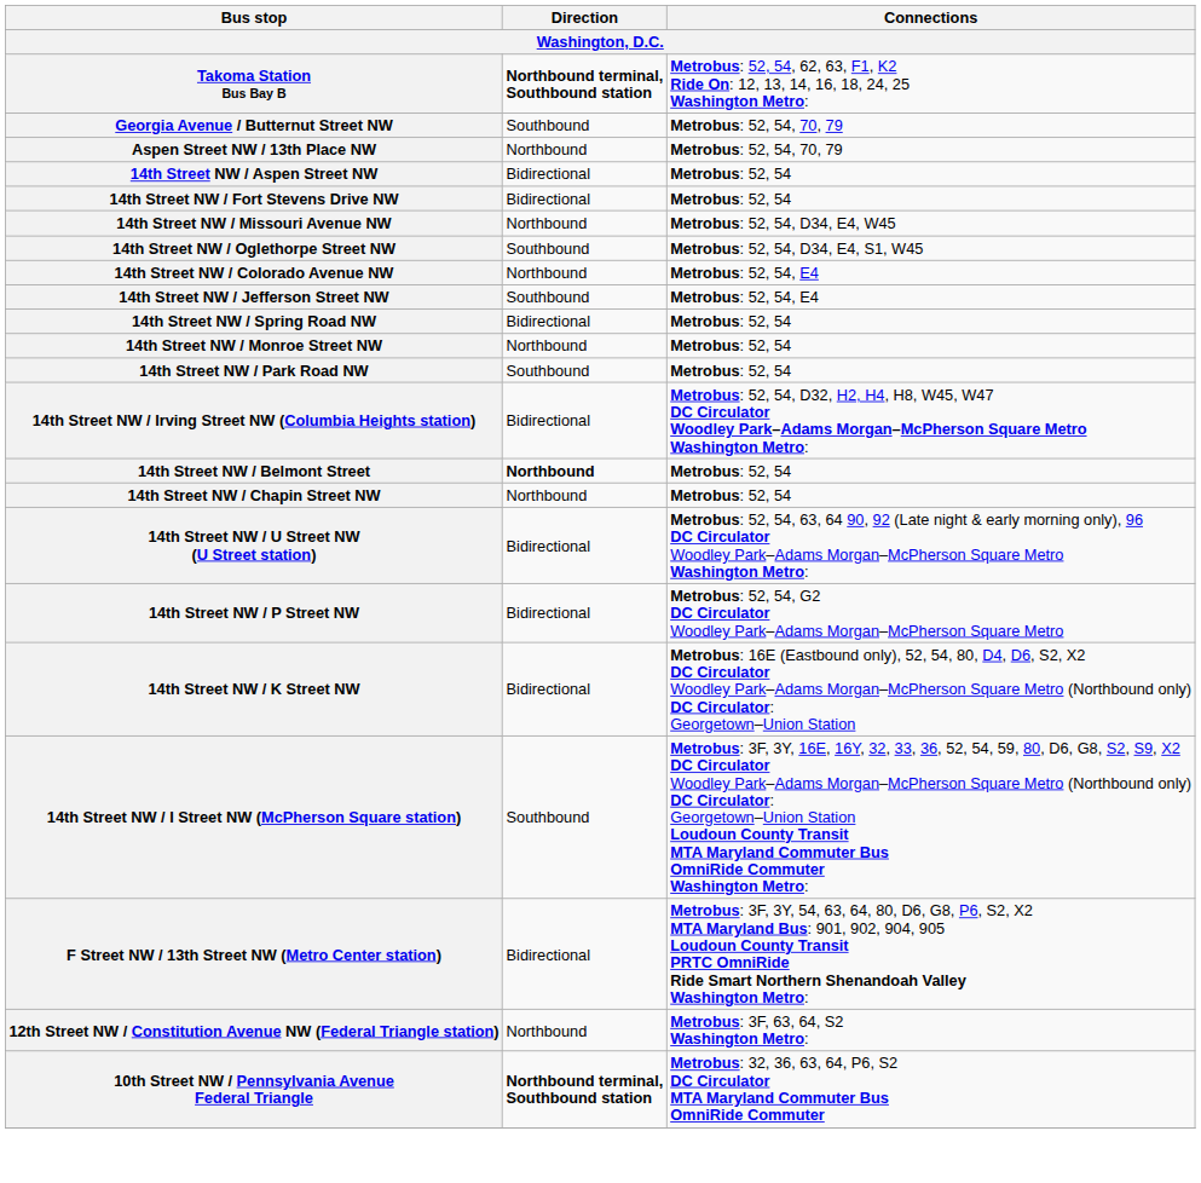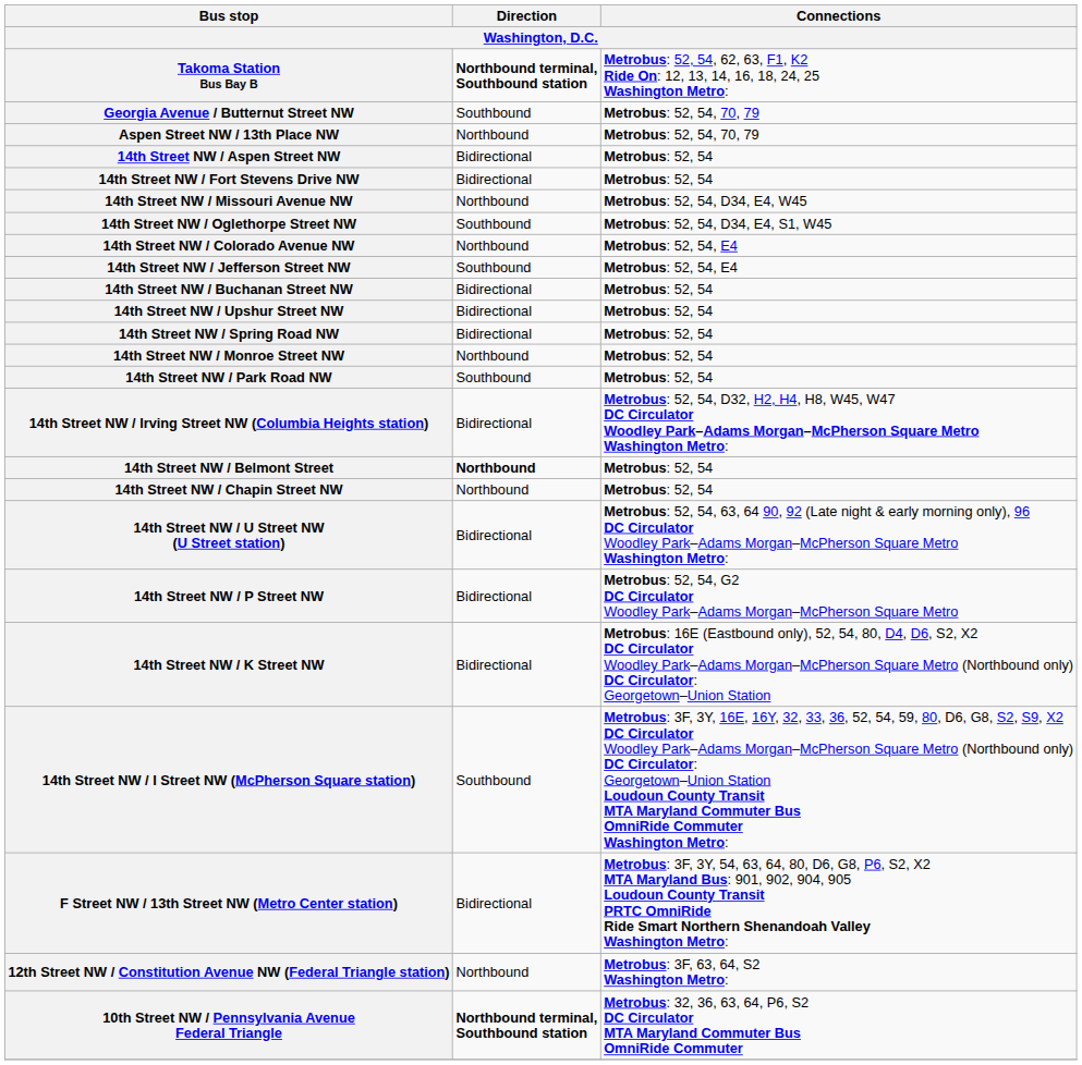 <table class="wikitable collapsible collapsed" style="font-size: 95%;">
 <tr>
 <th>Bus stop</th>
 <th>Direction</th>
 <th>Connections</th>
 </tr>
 <tr>
 <th colspan="3"><a href='#'>Washington, D.C.</a></th>
 </tr>
 <tr>
 <th><a href='#'>Takoma Station</a><br><small>Bus Bay B</small></th>
 <td><strong>Northbound terminal,<br>Southbound station</strong></td>
 <td> <strong><a href='#'>Metrobus</a></strong>: <a href='#'>52, 54</a>, 62, 63, <a href='#'>F1</a>, <a href='#'>K2</a><br> <strong><a href='#'>Ride On</a></strong>: 12, 13, 14, 16, 18, 24, 25<br>  <strong><a href='#'>Washington Metro</a></strong>: </td>
 </tr>
 <tr>
 <th><a href='#'>Georgia Avenue</a> / Butternut Street NW</th>
 <td>Southbound</td>
 <td> <strong>Metrobus</strong>: 52, 54, <a href='#'>70</a>, <a href='#'>79</a></td>
 </tr>
 <tr>
 <th>Aspen Street NW / 13th Place NW</th>
 <td>Northbound</td>
 <td> <strong>Metrobus</strong>: 52, 54, 70, 79</td>
 </tr>
 <tr>
 <th><a href='#'>14th Street</a> NW / Aspen Street NW</th>
 <td>Bidirectional</td>
 <td> <strong>Metrobus</strong>: 52, 54</td>
 </tr>
 <tr>
 <th>14th Street NW / Fort Stevens Drive NW</th>
 <td>Bidirectional</td>
 <td> <strong>Metrobus</strong>: 52, 54</td>
 </tr>
 <tr>
 <th>14th Street NW / Missouri Avenue NW</th>
 <td>Northbound</td>
 <td> <strong>Metrobus</strong>: 52, 54, D34, E4, W45</td>
 </tr>
 <tr>
 <th>14th Street NW / Oglethorpe Street NW</th>
 <td>Southbound</td>
 <td> <strong>Metrobus</strong>: 52, 54, D34, E4, S1, W45</td>
 </tr>
 <tr>
 <th>14th Street NW / Colorado Avenue NW</th>
 <td>Northbound</td>
 <td> <strong>Metrobus</strong>: 52, 54, <a href='#'>E4</a></td>
 </tr>
 <tr>
 <th>14th Street NW / Jefferson Street NW</th>
 <td>Southbound</td>
 <td> <strong>Metrobus</strong>: 52, 54, E4</td>
+</tr>
+<tr>
+<th>14th Street NW / Buchanan Street NW</th>
+<td>Bidirectional</td>
+<td> <strong>Metrobus</strong>: 52, 54</td>
+</tr>
+<tr>
+<th>14th Street NW / Upshur Street NW</th>
+<td>Bidirectional</td>
+<td> <strong>Metrobus</strong>: 52, 54</td>
 </tr>
 <tr>
 <th>14th Street NW / Spring Road NW</th>
 <td>Bidirectional</td>
 <td> <strong>Metrobus</strong>: 52, 54</td>
 </tr>
 <tr>
 <th>14th Street NW / Monroe Street NW</th>
 <td>Northbound</td>
 <td> <strong>Metrobus</strong>: 52, 54</td>
 </tr>
 <tr>
 <th>14th Street NW / Park Road NW</th>
 <td>Southbound</td>
 <td> <strong>Metrobus</strong>: 52, 54</td>
 </tr>
 <tr>
 <th>14th Street NW / Irving Street NW (<a href='#'>Columbia Heights station</a>)</th>
 <td>Bidirectional</td>
 <td> <strong><a href='#'>Metrobus</a></strong>: 52, 54, D32,  <a href='#'>H2, H4</a>, H8, W45, W47<br>  <strong><a href='#'>DC Circulator</a><br> <a href='#'>Woodley Park</a>–<a href='#'>Adams Morgan</a>–<a href='#'>McPherson Square Metro</a></strong><br>  <strong><a href='#'>Washington Metro</a></strong>: </td>
 </tr>
 <tr>
 <th>14th Street NW / Belmont Street</th>
 <td><strong>Northbound</strong></td>
 <td> <strong>Metrobus</strong>: 52, 54</td>
 </tr>
 <tr>
 <th>14th Street NW / Chapin Street NW</th>
 <td>Northbound</td>
 <td> <strong>Metrobus</strong>: 52, 54</td>
 </tr>
 <tr>
 <th>14th Street NW / U Street NW<br>(<a href='#'>U Street station</a>)</th>
 <td>Bidirectional</td>
 <td> <strong>Metrobus</strong>: 52, 54, 63, 64 <a href='#'>90</a>, <a href='#'>92</a> (Late night & early morning only), <a href='#'>96</a><br>  <strong><a href='#'>DC Circulator</a></strong><br> <a href='#'>Woodley Park</a>–<a href='#'>Adams Morgan</a>–<a href='#'>McPherson Square Metro</a><br>  <strong><a href='#'>Washington Metro</a></strong>: </td>
 </tr>
 <tr>
 <th>14th Street NW / P Street NW</th>
 <td>Bidirectional</td>
 <td> <strong>Metrobus</strong>: 52, 54, G2<br>  <strong><a href='#'>DC Circulator</a></strong><br> <a href='#'>Woodley Park</a>–<a href='#'>Adams Morgan</a>–<a href='#'>McPherson Square Metro</a></td>
 </tr>
 <tr>
 <th>14th Street NW / K Street NW</th>
 <td>Bidirectional</td>
 <td> <strong>Metrobus</strong>: 16E (Eastbound only), 52, 54, 80, <a href='#'>D4</a>, <a href='#'>D6</a>, S2, X2<br>  <strong><a href='#'>DC Circulator</a></strong><br> <a href='#'>Woodley Park</a>–<a href='#'>Adams Morgan</a>–<a href='#'>McPherson Square Metro</a> (Northbound only)<br> <strong><a href='#'>DC Circulator</a></strong>:<br> <a href='#'>Georgetown</a>–<a href='#'>Union Station</a></td>
 </tr>
 <tr>
 <th>14th Street NW / I Street NW (<a href='#'>McPherson Square station</a>)</th>
 <td>Southbound</td>
 <td> <strong><a href='#'>Metrobus</a></strong>: 3F, 3Y, <a href='#'>16E</a>, <a href='#'>16Y</a>, <a href='#'>32</a>, <a href='#'>33</a>, <a href='#'>36</a>, 52, 54, 59, <a href='#'>80</a>, D6, G8, <a href='#'>S2</a>, <a href='#'>S9</a>, <a href='#'>X2</a><br>  <strong><a href='#'>DC Circulator</a></strong><br> <a href='#'>Woodley Park</a>–<a href='#'>Adams Morgan</a>–<a href='#'>McPherson Square Metro</a> (Northbound only)<br> <strong><a href='#'>DC Circulator</a></strong>:<br> <a href='#'>Georgetown</a>–<a href='#'>Union Station</a><br>  <strong><a href='#'>Loudoun County Transit</a></strong><br>  <strong><a href='#'>MTA Maryland Commuter Bus</a></strong><br>  <strong><a href='#'>OmniRide Commuter</a></strong><br>  <strong><a href='#'>Washington Metro</a></strong>: </td>
 </tr>
 <tr>
 <th>F Street NW / 13th Street NW (<a href='#'>Metro Center station</a>)</th>
 <td>Bidirectional</td>
 <td> <strong><a href='#'>Metrobus</a></strong>: 3F, 3Y, 54, 63, 64, 80, D6, G8, <a href='#'>P6</a>, S2, X2<br> <strong><a href='#'>MTA Maryland Bus</a></strong>: 901, 902, 904, 905<br> <strong><a href='#'>Loudoun County Transit</a></strong><br> <strong><a href='#'>PRTC OmniRide</a></strong><br> <strong>Ride Smart Northern Shenandoah Valley</strong><br>  <strong><a href='#'>Washington Metro</a></strong>: </td>
 </tr>
 <tr>
 <th>12th Street NW / <a href='#'>Constitution Avenue</a> NW (<a href='#'>Federal Triangle station</a>)</th>
 <td>Northbound</td>
 <td> <strong><a href='#'>Metrobus</a></strong>: 3F, 63, 64, S2<br>  <strong><a href='#'>Washington Metro</a></strong>: </td>
 </tr>
 <tr>
 <th>10th Street NW / <a href='#'>Pennsylvania Avenue</a><br><a href='#'>Federal Triangle</a></th>
 <td><strong>Northbound terminal,<br>Southbound station</strong></td>
 <td> <strong><a href='#'>Metrobus</a></strong>: 32, 36, 63, 64, P6, S2<br>  <strong><a href='#'>DC Circulator</a></strong><br>  <strong><a href='#'>MTA Maryland Commuter Bus</a></strong><br>  <strong><a href='#'>OmniRide Commuter</a></strong></td>
 </tr>
 <tr>
 </tr>
 </table>
